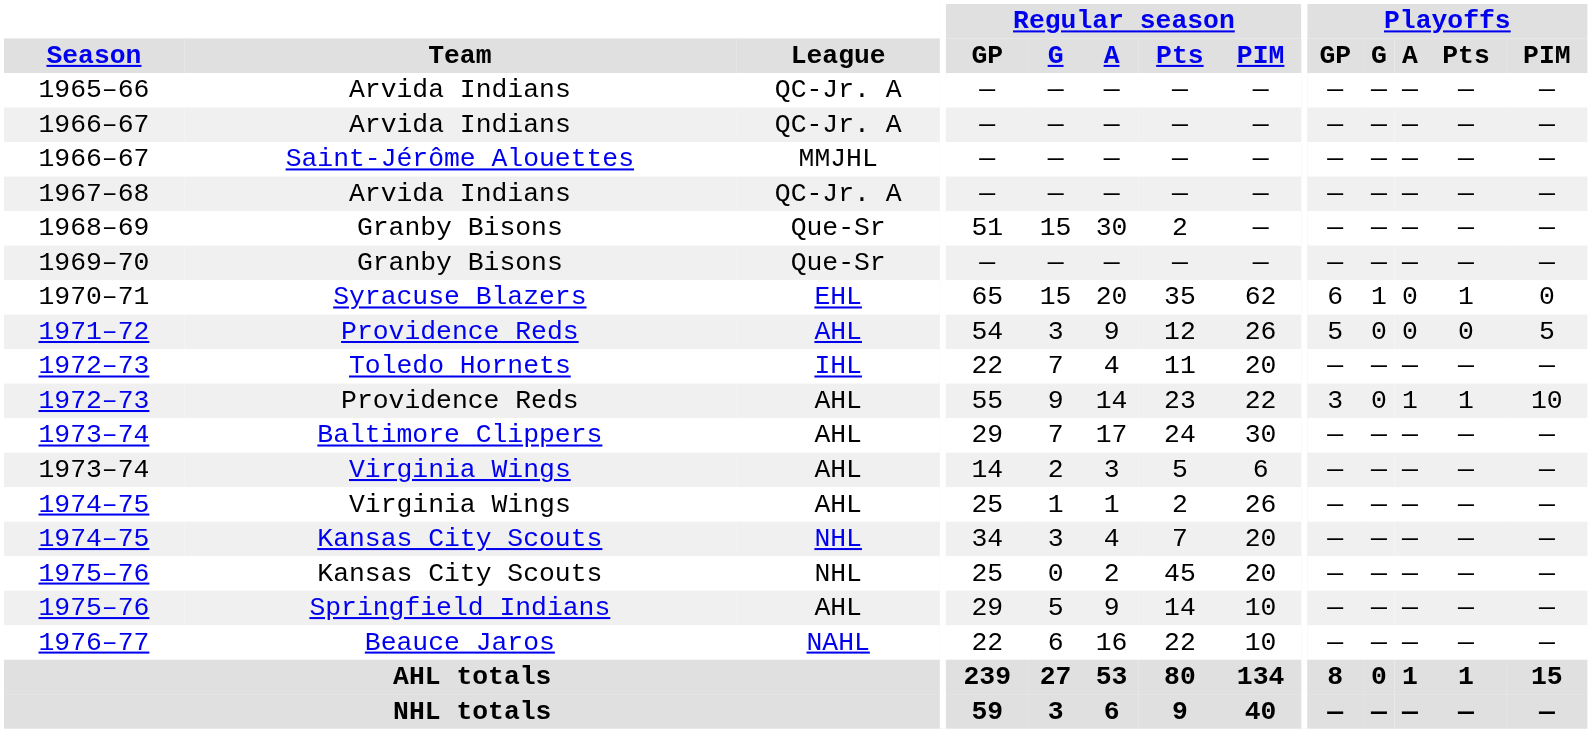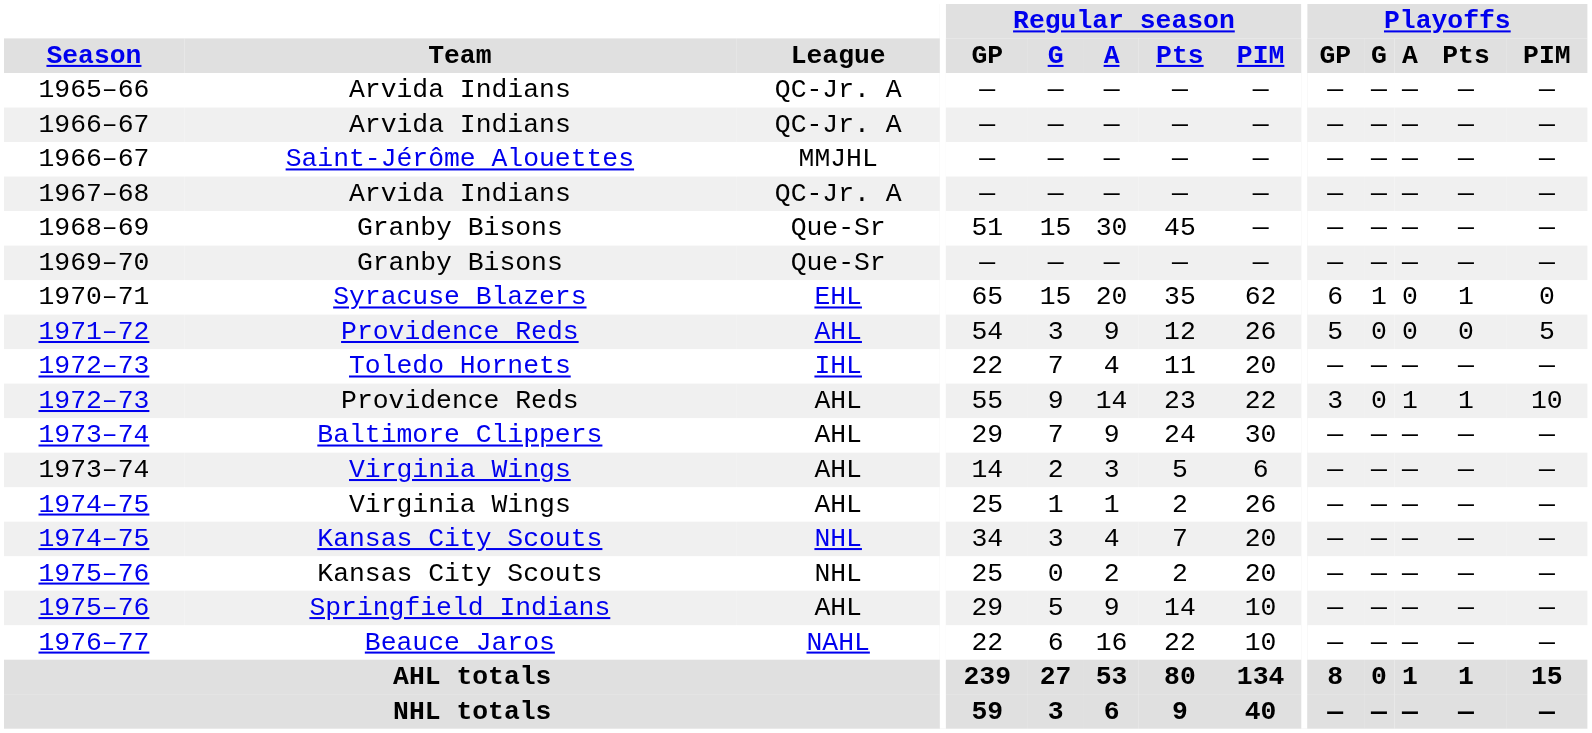 <table border="0" cellpadding="1" cellspacing="0" style="text-align:center; width:60em">
 <tr bgcolor="#e0e0e0">
 <th colspan="3" bgcolor="#ffffff"></th>
 <th rowspan="100" bgcolor="#ffffff"></th>
 <th colspan="5"><a href='#'>Regular season</a></th>
 <th rowspan="100" bgcolor="#ffffff"></th>
 <th colspan="5"><a href='#'>Playoffs</a></th>
 </tr>
 <tr bgcolor="#e0e0e0">
 <th><a href='#'>Season</a></th>
 <th>Team</th>
 <th>League</th>
 <th>GP</th>
 <th><a href='#'>G</a></th>
 <th><a href='#'>A</a></th>
 <th><a href='#'>Pts</a></th>
 <th><a href='#'>PIM</a></th>
 <th>GP</th>
 <th>G</th>
 <th>A</th>
 <th>Pts</th>
 <th>PIM</th>
 </tr>
 <tr>
 <td>1965–66</td>
 <td>Arvida Indians</td>
 <td>QC-Jr. A</td>
 <td>—</td>
 <td>—</td>
 <td>—</td>
 <td>—</td>
 <td>—</td>
 <td>—</td>
 <td>—</td>
 <td>—</td>
 <td>—</td>
 <td>—</td>
 </tr>
 <tr bgcolor="#f0f0f0">
 <td>1966–67</td>
 <td>Arvida Indians</td>
 <td>QC-Jr. A</td>
 <td>—</td>
 <td>—</td>
 <td>—</td>
 <td>—</td>
 <td>—</td>
 <td>—</td>
 <td>—</td>
 <td>—</td>
 <td>—</td>
 <td>—</td>
 </tr>
 <tr>
 <td>1966–67</td>
 <td><a href='#'>Saint-Jérôme Alouettes</a></td>
 <td>MMJHL</td>
 <td>—</td>
 <td>—</td>
 <td>—</td>
 <td>—</td>
 <td>—</td>
 <td>—</td>
 <td>—</td>
 <td>—</td>
 <td>—</td>
 <td>—</td>
 </tr>
 <tr bgcolor="#f0f0f0">
 <td>1967–68</td>
 <td>Arvida Indians</td>
 <td>QC-Jr. A</td>
 <td>—</td>
 <td>—</td>
 <td>—</td>
 <td>—</td>
 <td>—</td>
 <td>—</td>
 <td>—</td>
 <td>—</td>
 <td>—</td>
 <td>—</td>
 </tr>
 <tr>
 <td>1968–69</td>
 <td>Granby Bisons</td>
 <td>Que-Sr</td>
 <td>51</td>
 <td>15</td>
 <td>30</td>
-<td>2</td>
+<td>45</td>
 <td>—</td>
 <td>—</td>
 <td>—</td>
 <td>—</td>
 <td>—</td>
 <td>—</td>
 </tr>
 <tr bgcolor="#f0f0f0">
 <td>1969–70</td>
 <td>Granby Bisons</td>
 <td>Que-Sr</td>
 <td>—</td>
 <td>—</td>
 <td>—</td>
 <td>—</td>
 <td>—</td>
 <td>—</td>
 <td>—</td>
 <td>—</td>
 <td>—</td>
 <td>—</td>
 </tr>
 <tr>
 <td>1970–71</td>
 <td><a href='#'>Syracuse Blazers</a></td>
 <td><a href='#'>EHL</a></td>
 <td>65</td>
 <td>15</td>
 <td>20</td>
 <td>35</td>
 <td>62</td>
 <td>6</td>
 <td>1</td>
 <td>0</td>
 <td>1</td>
 <td>0</td>
 </tr>
 <tr bgcolor="#f0f0f0">
 <td><a href='#'>1971–72</a></td>
 <td><a href='#'>Providence Reds</a></td>
 <td><a href='#'>AHL</a></td>
 <td>54</td>
 <td>3</td>
 <td>9</td>
 <td>12</td>
 <td>26</td>
 <td>5</td>
 <td>0</td>
 <td>0</td>
 <td>0</td>
 <td>5</td>
 </tr>
 <tr>
 <td><a href='#'>1972–73</a></td>
 <td><a href='#'>Toledo Hornets</a></td>
 <td><a href='#'>IHL</a></td>
 <td>22</td>
 <td>7</td>
 <td>4</td>
 <td>11</td>
 <td>20</td>
 <td>—</td>
 <td>—</td>
 <td>—</td>
 <td>—</td>
 <td>—</td>
 </tr>
 <tr bgcolor="#f0f0f0">
 <td><a href='#'>1972–73</a></td>
 <td>Providence Reds</td>
 <td>AHL</td>
 <td>55</td>
 <td>9</td>
 <td>14</td>
 <td>23</td>
 <td>22</td>
 <td>3</td>
 <td>0</td>
 <td>1</td>
 <td>1</td>
 <td>10</td>
 </tr>
 <tr>
 <td><a href='#'>1973–74</a></td>
 <td><a href='#'>Baltimore Clippers</a></td>
 <td>AHL</td>
 <td>29</td>
 <td>7</td>
-<td>17</td>
+<td>9</td>
 <td>24</td>
 <td>30</td>
 <td>—</td>
 <td>—</td>
 <td>—</td>
 <td>—</td>
 <td>—</td>
 </tr>
 <tr bgcolor="#f0f0f0">
 <td>1973–74</td>
 <td><a href='#'>Virginia Wings</a></td>
 <td>AHL</td>
 <td>14</td>
 <td>2</td>
 <td>3</td>
 <td>5</td>
 <td>6</td>
 <td>—</td>
 <td>—</td>
 <td>—</td>
 <td>—</td>
 <td>—</td>
 </tr>
 <tr>
 <td><a href='#'>1974–75</a></td>
 <td>Virginia Wings</td>
 <td>AHL</td>
 <td>25</td>
 <td>1</td>
 <td>1</td>
 <td>2</td>
 <td>26</td>
 <td>—</td>
 <td>—</td>
 <td>—</td>
 <td>—</td>
 <td>—</td>
 </tr>
 <tr bgcolor="#f0f0f0">
 <td><a href='#'>1974–75</a></td>
 <td><a href='#'>Kansas City Scouts</a></td>
 <td><a href='#'>NHL</a></td>
 <td>34</td>
 <td>3</td>
 <td>4</td>
 <td>7</td>
 <td>20</td>
 <td>—</td>
 <td>—</td>
 <td>—</td>
 <td>—</td>
 <td>—</td>
 </tr>
 <tr>
 <td><a href='#'>1975–76</a></td>
 <td>Kansas City Scouts</td>
 <td>NHL</td>
 <td>25</td>
 <td>0</td>
 <td>2</td>
-<td>45</td>
+<td>2</td>
 <td>20</td>
 <td>—</td>
 <td>—</td>
 <td>—</td>
 <td>—</td>
 <td>—</td>
 </tr>
 <tr bgcolor="#f0f0f0">
 <td><a href='#'>1975–76</a></td>
 <td><a href='#'>Springfield Indians</a></td>
 <td>AHL</td>
 <td>29</td>
 <td>5</td>
 <td>9</td>
 <td>14</td>
 <td>10</td>
 <td>—</td>
 <td>—</td>
 <td>—</td>
 <td>—</td>
 <td>—</td>
 </tr>
 <tr>
 <td><a href='#'>1976–77</a></td>
 <td><a href='#'>Beauce Jaros</a></td>
 <td><a href='#'>NAHL</a></td>
 <td>22</td>
 <td>6</td>
 <td>16</td>
 <td>22</td>
 <td>10</td>
 <td>—</td>
 <td>—</td>
 <td>—</td>
 <td>—</td>
 <td>—</td>
 </tr>
 <tr bgcolor="#e0e0e0">
 <th colspan="3">AHL totals</th>
 <th>239</th>
 <th>27</th>
 <th>53</th>
 <th>80</th>
 <th>134</th>
 <th>8</th>
 <th>0</th>
 <th>1</th>
 <th>1</th>
 <th>15</th>
 </tr>
 <tr bgcolor="#e0e0e0">
 <th colspan="3">NHL totals</th>
 <th>59</th>
 <th>3</th>
 <th>6</th>
 <th>9</th>
 <th>40</th>
 <th>—</th>
 <th>—</th>
 <th>—</th>
 <th>—</th>
 <th>—</th>
 </tr>
 </table>
